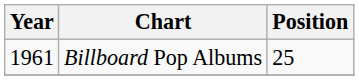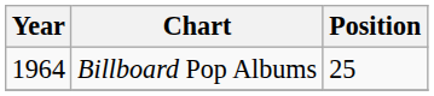 <table class="wikitable">
 <tr>
 <th>Year</th>
 <th>Chart</th>
 <th>Position</th>
 </tr>
 <tr>
-<td>1961</td>
+<td>1964</td>
 <td><em>Billboard</em> Pop Albums</td>
 <td>25</td>
 </tr>
 <tr>
 </tr>
 </table>
